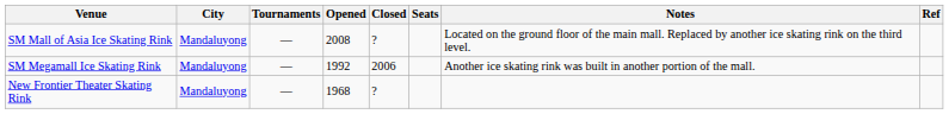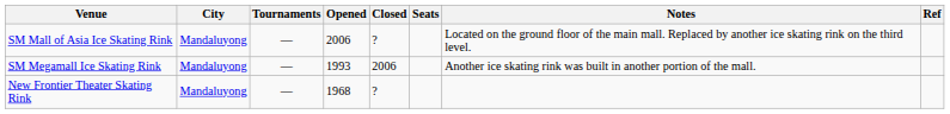 <table class="wikitable sortable">
 <tr>
 <th>Venue</th>
 <th>City</th>
 <th>Tournaments</th>
 <th>Opened</th>
 <th>Closed</th>
 <th>Seats</th>
 <th>Notes</th>
 <th>Ref</th>
 </tr>
 <tr>
 <td><a href='#'>SM Mall of Asia Ice Skating Rink</a></td>
 <td><a href='#'>Mandaluyong</a></td>
 <td align=center>—</td>
-<td>2008</td>
+<td>2006</td>
 <td>?</td>
 <td></td>
 <td>Located on the ground floor of the main mall. Replaced by another ice skating rink on the third level.</td>
 <td></td>
 </tr>
 <tr>
 <td><a href='#'>SM Megamall Ice Skating Rink</a></td>
 <td><a href='#'>Mandaluyong</a></td>
 <td align=center>—</td>
-<td>1992</td>
+<td>1993</td>
 <td>2006</td>
 <td></td>
 <td>Another ice skating rink was built in another portion of the mall.</td>
 <td></td>
 </tr>
 <tr>
 <td><a href='#'>New Frontier Theater Skating Rink</a></td>
 <td><a href='#'>Mandaluyong</a></td>
 <td align=center>—</td>
 <td>1968</td>
 <td>?</td>
 <td></td>
 <td></td>
 <td></td>
 </tr>
 </table>
